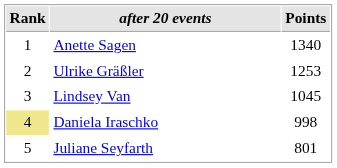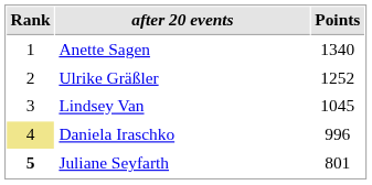 <table cellspacing="1" cellpadding="3" style="border:1px solid #AAAAAA;font-size:86%">
 <tr bgcolor="#E4E4E4">
 <th style="border-bottom:1px solid #AAAAAA" width=10>Rank</th>
 <th style="border-bottom:1px solid #AAAAAA" width=200><em>after 20 events</em></th>
 <th style="border-bottom:1px solid #AAAAAA" width=20>Points</th>
 </tr>
 <tr>
 <td align=center>1</td>
 <td align=left> <a href='#'>Anette Sagen</a></td>
 <td align=center>1340</td>
 </tr>
 <tr>
 <td align=center>2</td>
 <td align=left> <a href='#'>Ulrike Gräßler</a></td>
-<td align=center>1253</td>
+<td align=center>1252</td>
 </tr>
 <tr>
 <td align=center>3</td>
 <td align=left> <a href='#'>Lindsey Van</a></td>
 <td align=center>1045</td>
 </tr>
 <tr>
 <td align=center style="background: khaki;">4</td>
 <td align=left> <a href='#'>Daniela Iraschko</a></td>
-<td align=center>998</td>
+<td align=center>996</td>
 </tr>
 <tr>
-<td align=center>5</td>
+<td align=center><strong>5</strong></td>
 <td align=left> <a href='#'>Juliane Seyfarth</a></td>
 <td align=center>801</td>
 </tr>
 </table>
